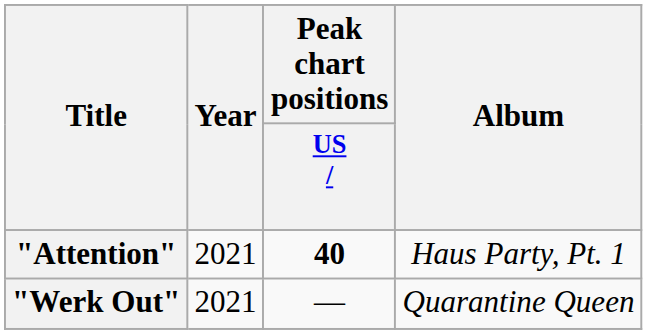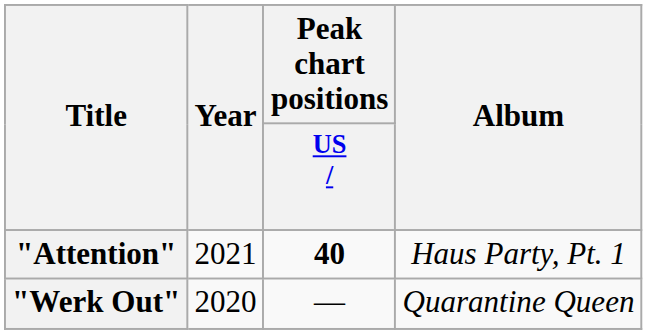 <table class="wikitable plainrowheaders" style="text-align:center;" border="1">
 <tr>
 <th rowspan="2">Title</th>
 <th rowspan="2">Year</th>
 <th colspan="1">Peak chart positions</th>
 <th rowspan="2">Album</th>
 </tr>
 <tr>
 <th scope="col" style="width:3em;font-size:85%;"><a href='#'>US<br>/<br></a><br></th>
 </tr>
 <tr>
 <th scope="row">"Attention"</th>
 <td>2021</td>
 <td><strong>40</strong></td>
 <td><em>Haus Party, Pt. 1</em></td>
 </tr>
 <tr>
 <th scope="row">"Werk Out"</th>
-<td>2021</td>
+<td>2020</td>
 <td>—</td>
 <td><em>Quarantine Queen</em></td>
 </tr>
 </table>
